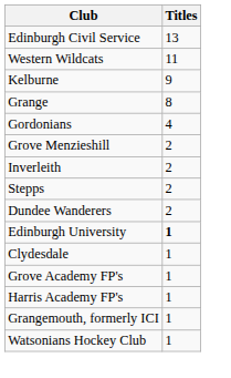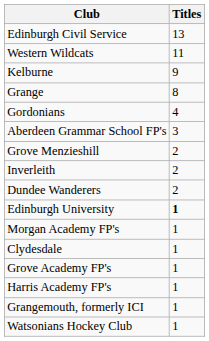 <table class="wikitable sortable">
 <tr>
 <th>Club</th>
 <th>Titles</th>
 </tr>
 <tr>
 <td>Edinburgh Civil Service</td>
 <td>13</td>
 </tr>
 <tr>
 <td>Western Wildcats</td>
 <td>11</td>
 </tr>
 <tr>
 <td>Kelburne</td>
 <td>9</td>
 </tr>
 <tr>
 <td>Grange</td>
 <td>8</td>
 </tr>
 <tr>
 <td>Gordonians</td>
 <td>4</td>
 </tr>
 <tr>
+<td>Aberdeen Grammar School FP's</td>
+<td>3</td>
+</tr>
+<tr>
 <td>Grove Menzieshill</td>
 <td>2</td>
 </tr>
 <tr>
 <td>Inverleith</td>
-<td>2</td>
-</tr>
-<tr>
-<td>Stepps</td>
 <td>2</td>
 </tr>
 <tr>
 <td>Dundee Wanderers</td>
 <td>2</td>
 </tr>
 <tr>
 <td>Edinburgh University</td>
 <td><strong>1</strong></td>
+</tr>
+<tr>
+<td>Morgan Academy FP's</td>
+<td>1</td>
 </tr>
 <tr>
 <td>Clydesdale</td>
 <td>1</td>
 </tr>
 <tr>
 <td>Grove Academy FP's</td>
 <td>1</td>
 </tr>
 <tr>
 <td>Harris Academy FP's</td>
 <td>1</td>
 </tr>
 <tr>
 <td>Grangemouth, formerly ICI</td>
 <td>1</td>
 </tr>
 <tr>
 <td>Watsonians Hockey Club</td>
 <td>1</td>
 </tr>
 </table>
